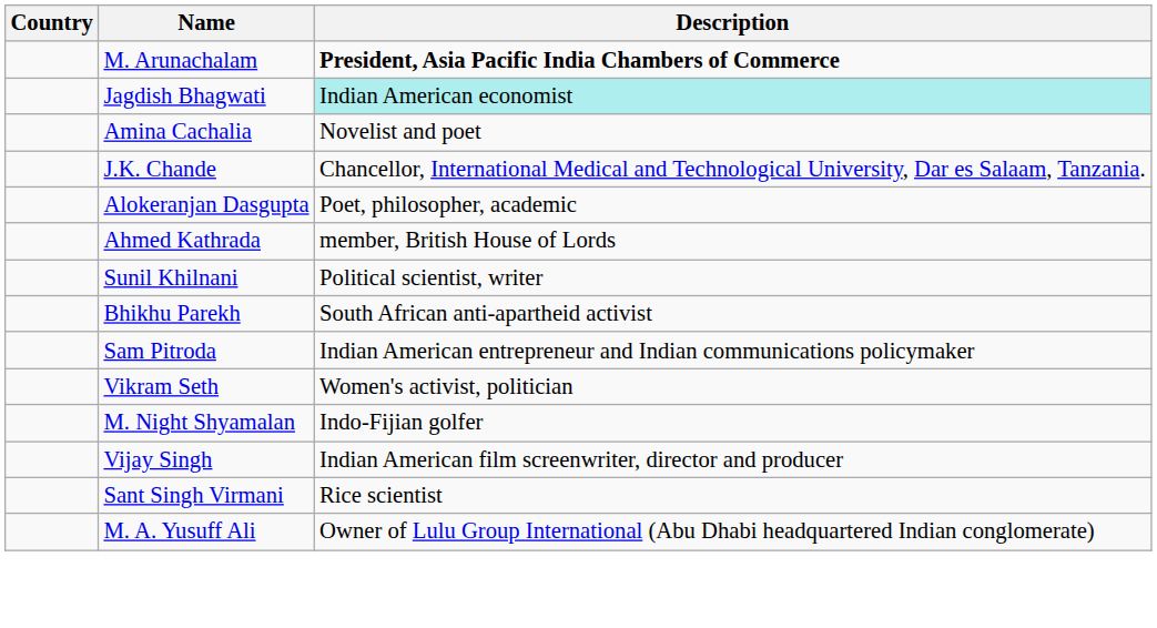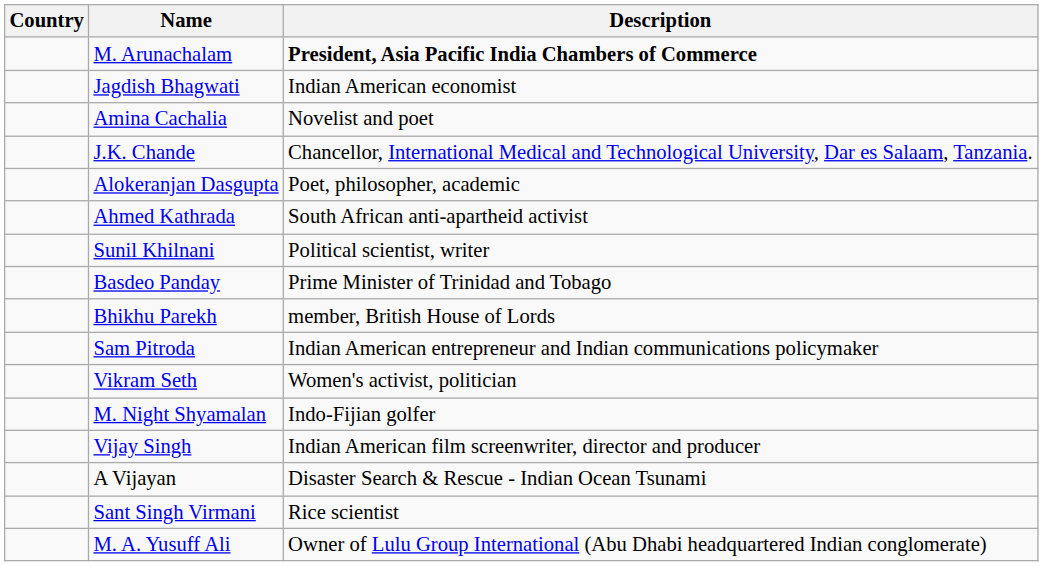 <table class="wikitable">
 <tr>
 <th>Country</th>
 <th>Name</th>
 <th>Description</th>
 </tr>
 <tr>
 <td></td>
 <td><a href='#'>M. Arunachalam</a></td>
 <td><strong>President, Asia Pacific India Chambers of Commerce</strong></td>
 </tr>
 <tr>
 <td></td>
 <td><a href='#'>Jagdish Bhagwati</a></td>
-<td style="background: paleturquoise;">Indian American economist</td>
+<td>Indian American economist</td>
 </tr>
 <tr>
 <td></td>
 <td><a href='#'>Amina Cachalia</a></td>
 <td>Novelist and poet</td>
 </tr>
 <tr>
 <td></td>
 <td><a href='#'>J.K. Chande</a></td>
 <td>Chancellor, <a href='#'>International Medical and Technological University</a>, <a href='#'>Dar es Salaam</a>, <a href='#'>Tanzania</a>.</td>
 </tr>
 <tr>
 <td></td>
 <td><a href='#'>Alokeranjan Dasgupta</a></td>
 <td>Poet, philosopher, academic</td>
 </tr>
 <tr>
 <td></td>
 <td><a href='#'>Ahmed Kathrada</a></td>
-<td>member, British House of Lords</td>
+<td>South African anti-apartheid activist</td>
 </tr>
 <tr>
 <td></td>
 <td><a href='#'>Sunil Khilnani</a></td>
 <td>Political scientist, writer</td>
 </tr>
 <tr>
 <td></td>
+<td><a href='#'>Basdeo Panday</a></td>
+<td>Prime Minister of Trinidad and Tobago</td>
+</tr>
+<tr>
+<td></td>
 <td><a href='#'>Bhikhu Parekh</a></td>
-<td>South African anti-apartheid activist</td>
+<td>member, British House of Lords</td>
 </tr>
 <tr>
 <td></td>
 <td><a href='#'>Sam Pitroda</a></td>
 <td>Indian American entrepreneur and Indian communications policymaker</td>
 </tr>
 <tr>
 <td></td>
 <td><a href='#'>Vikram Seth</a></td>
 <td>Women's activist, politician</td>
 </tr>
 <tr>
 <td></td>
 <td><a href='#'>M. Night Shyamalan</a></td>
 <td>Indo-Fijian golfer</td>
 </tr>
 <tr>
 <td></td>
 <td><a href='#'>Vijay Singh</a></td>
 <td>Indian American film screenwriter, director and producer</td>
 </tr>
 <tr>
 <td></td>
+<td>A Vijayan</td>
+<td>Disaster Search & Rescue - Indian Ocean Tsunami</td>
+</tr>
+<tr>
+<td></td>
 <td><a href='#'>Sant Singh Virmani</a></td>
 <td>Rice scientist</td>
 </tr>
 <tr>
 <td></td>
 <td><a href='#'>M. A. Yusuff Ali</a></td>
 <td>Owner of <a href='#'>Lulu Group International</a> (Abu Dhabi headquartered Indian conglomerate)</td>
 </tr>
 </table>
